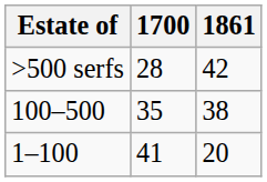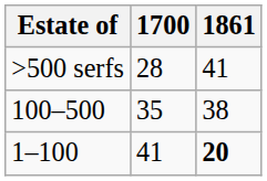 <table class="wikitable">
 <tr>
 <th>Estate of</th>
 <th>1700</th>
 <th>1861</th>
 </tr>
 <tr>
 <td>>500 serfs</td>
 <td>28</td>
-<td>42</td>
+<td>41</td>
 </tr>
 <tr>
 <td>100–500</td>
 <td>35</td>
 <td>38</td>
 </tr>
 <tr>
 <td>1–100</td>
 <td>41</td>
-<td>20</td>
+<td><strong>20</strong></td>
 </tr>
 </table>
